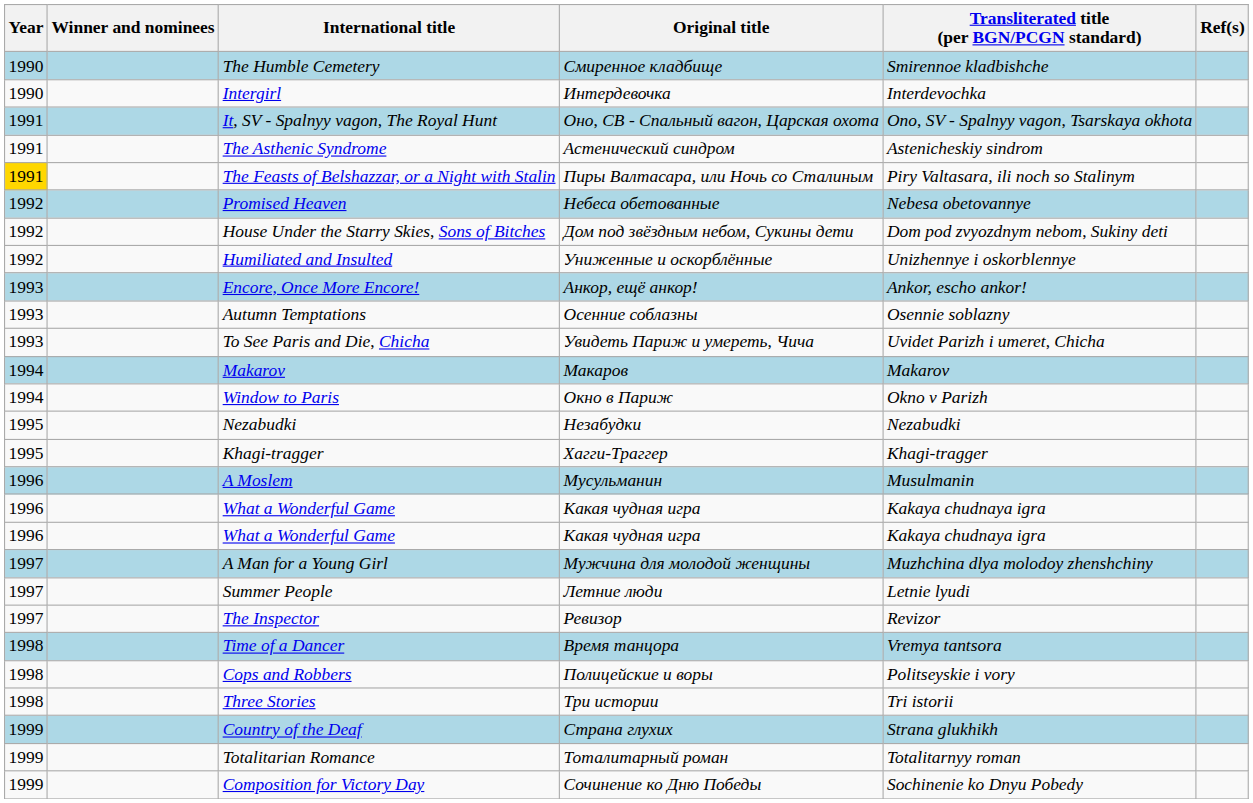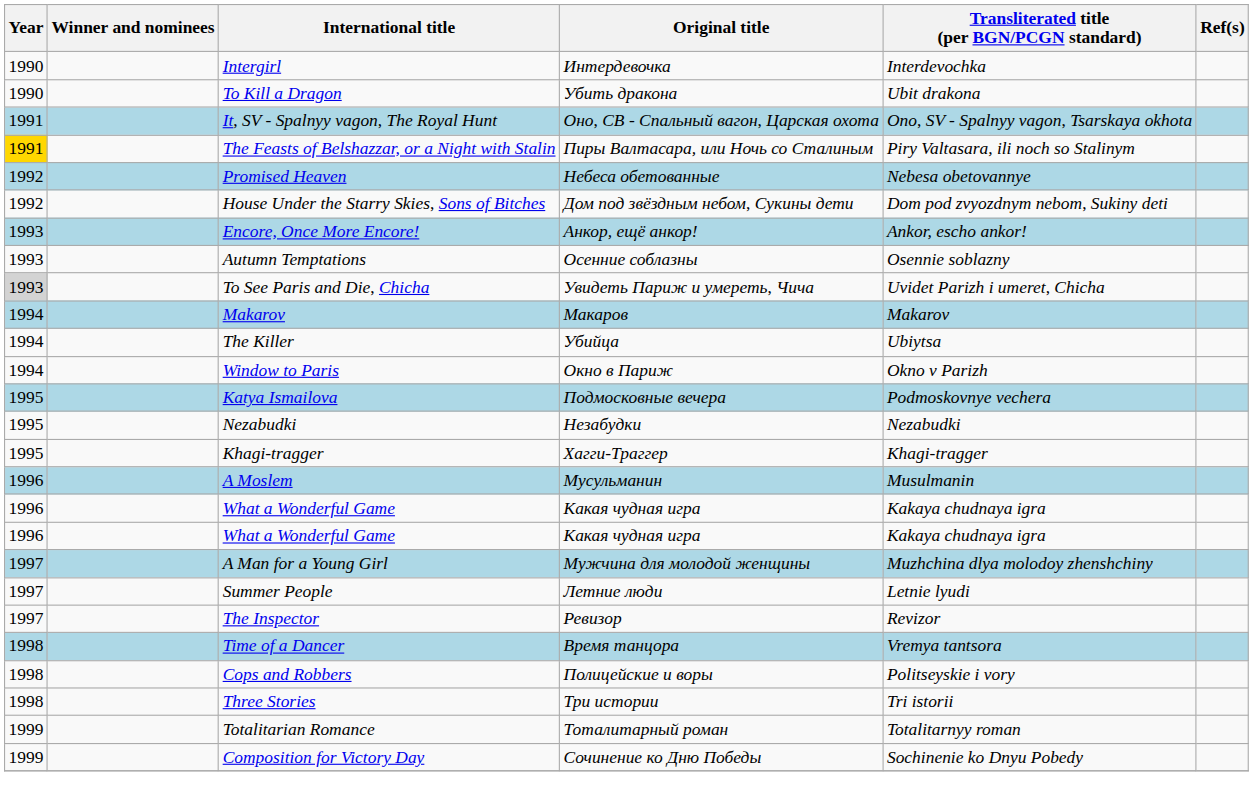 <table class="wikitable sortable">
 <tr>
 <th scope="col">Year</th>
 <th scope="col">Winner and nominees</th>
 <th scope="col">International title</th>
 <th scope="col">Original title</th>
 <th scope="col"><a href='#'>Transliterated</a> title<br>(per <a href='#'>BGN/PCGN</a> standard)</th>
 <th scope="col" class="unsortable">Ref(s)</th>
 </tr>
 <tr>
-<td style="background-color:lightblue">1990</td>
-<td style="background-color:lightblue"></td>
-<td style="background-color:lightblue"><em>The Humble Cemetery</em></td>
-<td style="background-color:lightblue"><em>Смиренное кладбище</em></td>
-<td style="background-color:lightblue"><em>Smirennoe kladbishche</em></td>
-<td style="background-color:lightblue"></td>
-</tr>
-<tr>
 <td>1990</td>
 <td></td>
 <td><em><a href='#'>Intergirl</a></em></td>
 <td><em>Интердевочка</em></td>
 <td><em>Interdevochka</em></td>
+<td></td>
+</tr>
+<tr>
+<td>1990</td>
+<td></td>
+<td><em><a href='#'>To Kill a Dragon</a></em></td>
+<td><em>Убить дракона</em></td>
+<td><em>Ubit drakona</em></td>
 <td></td>
 </tr>
 <tr>
 <td style="background-color:lightblue">1991</td>
 <td style="background-color:lightblue"></td>
 <td style="background-color:lightblue"><em><a href='#'>It</a></em>, <em>SV - Spalnyy vagon</em>, <em>The Royal Hunt</em></td>
 <td style="background-color:lightblue"><em>Оно</em>, <em>СВ - Спальный вагон</em>, <em>Царская охота</em></td>
 <td style="background-color:lightblue"><em>Ono</em>, <em>SV - Spalnyy vagon</em>, <em>Tsarskaya okhota</em></td>
 <td style="background-color:lightblue"></td>
-</tr>
-<tr>
-<td>1991</td>
-<td></td>
-<td><em><a href='#'>The Asthenic Syndrome</a></em></td>
-<td><em>Астенический синдром</em></td>
-<td><em>Astenicheskiy sindrom</em></td>
-<td></td>
 </tr>
 <tr>
 <td style="background: gold;">1991</td>
 <td></td>
 <td><em><a href='#'>The Feasts of Belshazzar, or a Night with Stalin</a></em></td>
 <td><em>Пиры Валтасара, или Ночь со Сталиным</em></td>
 <td><em>Piry Valtasara, ili noch so Stalinym</em></td>
 <td></td>
 </tr>
 <tr>
 <td style="background-color:lightblue">1992</td>
 <td style="background-color:lightblue"></td>
 <td style="background-color:lightblue"><em><a href='#'>Promised Heaven</a></em></td>
 <td style="background-color:lightblue"><em>Небеса обетованные</em></td>
 <td style="background-color:lightblue"><em>Nebesa obetovannye</em></td>
 <td style="background-color:lightblue"></td>
 </tr>
 <tr>
 <td>1992</td>
 <td></td>
 <td><em>House Under the Starry Skies</em>, <em><a href='#'>Sons of Bitches</a></em></td>
 <td><em>Дом под звёздным небом</em>, <em>Сукины дети</em></td>
 <td><em>Dom pod zvyozdnym nebom</em>, <em>Sukiny deti</em></td>
 <td></td>
 </tr>
 <tr>
-<td>1992</td>
-<td></td>
-<td><em><a href='#'>Humiliated and Insulted</a></em></td>
-<td><em>Униженные и оскорблённые</em></td>
-<td><em>Unizhennye i oskorblennye</em></td>
-<td></td>
-</tr>
-<tr>
 <td style="background-color:lightblue">1993</td>
 <td style="background-color:lightblue"></td>
 <td style="background-color:lightblue"><em><a href='#'>Encore, Once More Encore!</a></em></td>
 <td style="background-color:lightblue"><em>Анкор, ещё анкор!</em></td>
 <td style="background-color:lightblue"><em>Ankor, escho ankor!</em></td>
 <td style="background-color:lightblue"></td>
 </tr>
 <tr>
 <td>1993</td>
 <td></td>
 <td><em>Autumn Temptations</em></td>
 <td><em>Осенние соблазны</em></td>
 <td><em>Osennie soblazny</em></td>
 <td></td>
 </tr>
 <tr>
-<td>1993</td>
+<td style="background: lightgrey;">1993</td>
 <td></td>
 <td><em>To See Paris and Die</em>, <em><a href='#'>Chicha</a></em></td>
 <td><em>Увидеть Париж и умереть</em>, <em>Чича</em></td>
 <td><em>Uvidet Parizh i umeret</em>, <em>Chicha</em></td>
 <td></td>
 </tr>
 <tr>
 <td style="background-color:lightblue">1994</td>
 <td style="background-color:lightblue"></td>
 <td style="background-color:lightblue"><em><a href='#'>Makarov</a></em></td>
 <td style="background-color:lightblue"><em>Макаров</em></td>
 <td style="background-color:lightblue"><em>Makarov</em></td>
 <td style="background-color:lightblue"></td>
 </tr>
 <tr>
 <td>1994</td>
 <td></td>
+<td><em>The Killer</em></td>
+<td><em>Убийца</em></td>
+<td><em>Ubiytsa</em></td>
+<td></td>
+</tr>
+<tr>
+<td>1994</td>
+<td></td>
 <td><em><a href='#'>Window to Paris</a></em></td>
 <td><em>Окно в Париж</em></td>
 <td><em>Okno v Parizh</em></td>
 <td></td>
+</tr>
+<tr>
+<td style="background-color:lightblue">1995</td>
+<td style="background-color:lightblue"></td>
+<td style="background-color:lightblue"><em><a href='#'>Katya Ismailova</a></em></td>
+<td style="background-color:lightblue"><em>Подмосковные вечера</em></td>
+<td style="background-color:lightblue"><em>Podmoskovnye vechera</em></td>
+<td style="background-color:lightblue"></td>
 </tr>
 <tr>
 <td>1995</td>
 <td></td>
 <td><em>Nezabudki</em></td>
 <td><em>Незабудки</em></td>
 <td><em>Nezabudki</em></td>
 <td></td>
 </tr>
 <tr>
 <td>1995</td>
 <td></td>
 <td><em>Khagi-tragger</em></td>
 <td><em>Хагги-Траггер</em></td>
 <td><em>Khagi-tragger</em></td>
 <td></td>
 </tr>
 <tr>
 <td style="background-color:lightblue">1996</td>
 <td style="background-color:lightblue"></td>
 <td style="background-color:lightblue"><em><a href='#'>A Moslem</a></em></td>
 <td style="background-color:lightblue"><em>Мусульманин</em></td>
 <td style="background-color:lightblue"><em>Musulmanin</em></td>
 <td style="background-color:lightblue"></td>
 </tr>
 <tr>
 <td>1996</td>
 <td></td>
 <td><em><a href='#'>What a Wonderful Game</a></em></td>
 <td><em>Какая чудная игра</em></td>
 <td><em>Kakaya chudnaya igra</em></td>
 <td></td>
 </tr>
 <tr>
 <td>1996</td>
 <td></td>
 <td><em><a href='#'>What a Wonderful Game</a></em></td>
 <td><em>Какая чудная игра</em></td>
 <td><em>Kakaya chudnaya igra</em></td>
 <td></td>
 </tr>
 <tr>
 <td style="background-color:lightblue">1997</td>
 <td style="background-color:lightblue"></td>
 <td style="background-color:lightblue"><em>A Man for a Young Girl</em></td>
 <td style="background-color:lightblue"><em>Мужчина для молодой женщины</em></td>
 <td style="background-color:lightblue"><em>Muzhchina dlya molodoy zhenshchiny</em></td>
 <td style="background-color:lightblue"></td>
 </tr>
 <tr>
 <td>1997</td>
 <td></td>
 <td><em>Summer People</em></td>
 <td><em>Летние люди</em></td>
 <td><em>Letnie lyudi</em></td>
 <td></td>
 </tr>
 <tr>
 <td>1997</td>
 <td></td>
 <td><em><a href='#'>The Inspector</a></em></td>
 <td><em>Ревизор</em></td>
 <td><em>Revizor</em></td>
 <td></td>
 </tr>
 <tr>
 <td style="background-color:lightblue">1998</td>
 <td style="background-color:lightblue"></td>
 <td style="background-color:lightblue"><em><a href='#'>Time of a Dancer</a></em></td>
 <td style="background-color:lightblue"><em>Время танцора</em></td>
 <td style="background-color:lightblue"><em>Vremya tantsora</em></td>
 <td style="background-color:lightblue"></td>
 </tr>
 <tr>
 <td>1998</td>
 <td></td>
 <td><em><a href='#'>Cops and Robbers</a></em></td>
 <td><em>Полицейские и воры</em></td>
 <td><em>Politseyskie i vory</em></td>
 <td></td>
 </tr>
 <tr>
 <td>1998</td>
 <td></td>
 <td><em><a href='#'>Three Stories</a></em></td>
 <td><em>Три истории</em></td>
 <td><em>Tri istorii</em></td>
 <td></td>
 </tr>
 <tr>
-<td style="background-color:lightblue">1999</td>
-<td style="background-color:lightblue"></td>
-<td style="background-color:lightblue"><em><a href='#'>Country of the Deaf</a></em></td>
-<td style="background-color:lightblue"><em>Страна глухих</em></td>
-<td style="background-color:lightblue"><em>Strana glukhikh</em></td>
-<td style="background-color:lightblue"></td>
-</tr>
-<tr>
 <td>1999</td>
 <td></td>
 <td><em>Totalitarian Romance</em></td>
 <td><em>Тоталитарный роман</em></td>
 <td><em>Totalitarnyy roman</em></td>
 <td></td>
 </tr>
 <tr>
 <td>1999</td>
 <td></td>
 <td><em><a href='#'>Composition for Victory Day</a></em></td>
 <td><em>Сочинение ко Дню Победы</em></td>
 <td><em>Sochinenie ko Dnyu Pobedy</em></td>
 <td></td>
 </tr>
 <tr>
 </tr>
 </table>
